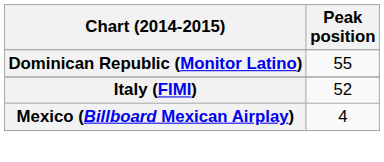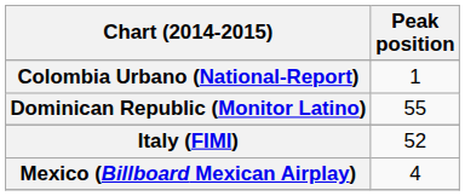 <table class="wikitable sortable plainrowheaders" style="text-align:center">
 <tr>
 <th>Chart (2014-2015)</th>
 <th>Peak<br>position</th>
 </tr>
 <tr>
 </tr>
 <tr>
 </tr>
 <tr>
+</tr>
+<tr>
+<th scope="row">Colombia Urbano (<a href='#'>National-Report</a>)</th>
+<td>1</td>
 </tr>
 <tr>
 <th scope="row">Dominican Republic (<a href='#'>Monitor Latino</a>)</th>
 <td>55</td>
 </tr>
 <tr>
 </tr>
 <tr>
 </tr>
 <tr>
 <th scope="row">Italy (<a href='#'>FIMI</a>)</th>
 <td>52</td>
 </tr>
 <tr>
 <th scope="row">Mexico (<a href='#'><em>Billboard</em> Mexican Airplay</a>)</th>
 <td>4</td>
 </tr>
 <tr>
 </tr>
 <tr>
 </tr>
 <tr>
 </tr>
 <tr>
 </tr>
 <tr>
 </tr>
 <tr>
 </tr>
 <tr>
 </tr>
 </table>
